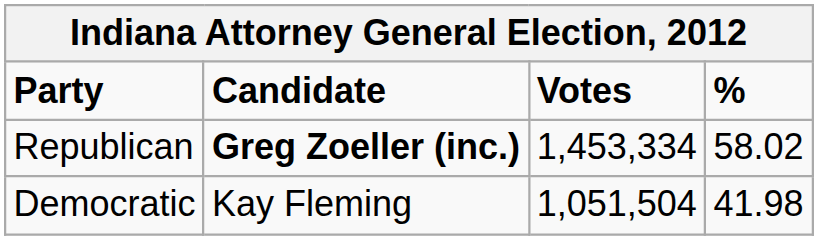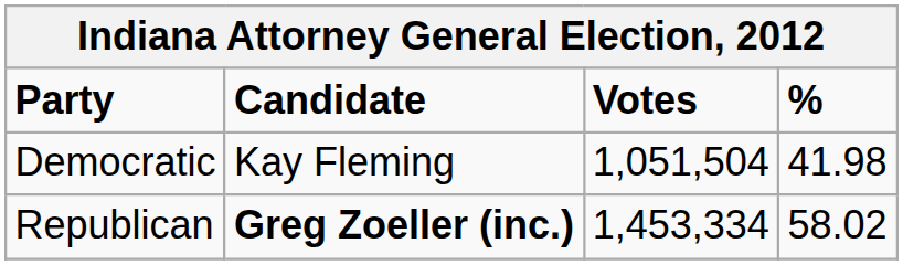 <table class="wikitable">
 <tr>
 <th colspan="4">Indiana Attorney General Election, 2012</th>
 </tr>
 <tr>
 <td><strong>Party</strong></td>
 <td><strong>Candidate</strong></td>
 <td><strong>Votes</strong></td>
 <td><strong>%</strong></td>
 </tr>
 <tr>
+<td>Democratic</td>
+<td>Kay Fleming</td>
+<td>1,051,504</td>
+<td>41.98</td>
+</tr>
+<tr>
 <td>Republican</td>
 <td><strong>Greg Zoeller (inc.)</strong></td>
 <td>1,453,334</td>
 <td>58.02</td>
 </tr>
-<tr>
-<td>Democratic</td>
-<td>Kay Fleming</td>
-<td>1,051,504</td>
-<td>41.98</td>
-</tr>
 </table>
